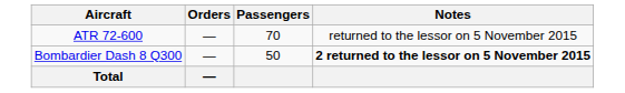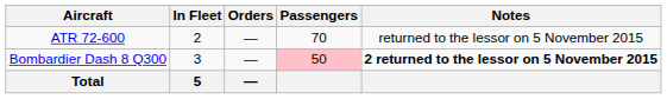 <table class="wikitable" style="margin:0.5em auto; text-align:center">
 <tr>
 <th>Aircraft</th>
+<th>In Fleet</th>
 <th>Orders</th>
 <th>Passengers</th>
 <th>Notes</th>
 </tr>
 <tr>
 <td><a href='#'>ATR 72-600</a></td>
+<td>2</td>
 <td>—</td>
 <td>70</td>
 <td>returned to the lessor on 5 November 2015</td>
 </tr>
 <tr>
 <td><a href='#'>Bombardier Dash 8 Q300</a></td>
+<td>3</td>
 <td>—</td>
-<td>50</td>
+<td style="background: pink;">50</td>
 <td><strong>2 returned to the lessor on 5 November 2015</strong></td>
 </tr>
 <tr>
 <th>Total</th>
+<th>5</th>
 <th>—</th>
 <th></th>
 <th></th>
 </tr>
 </table>
